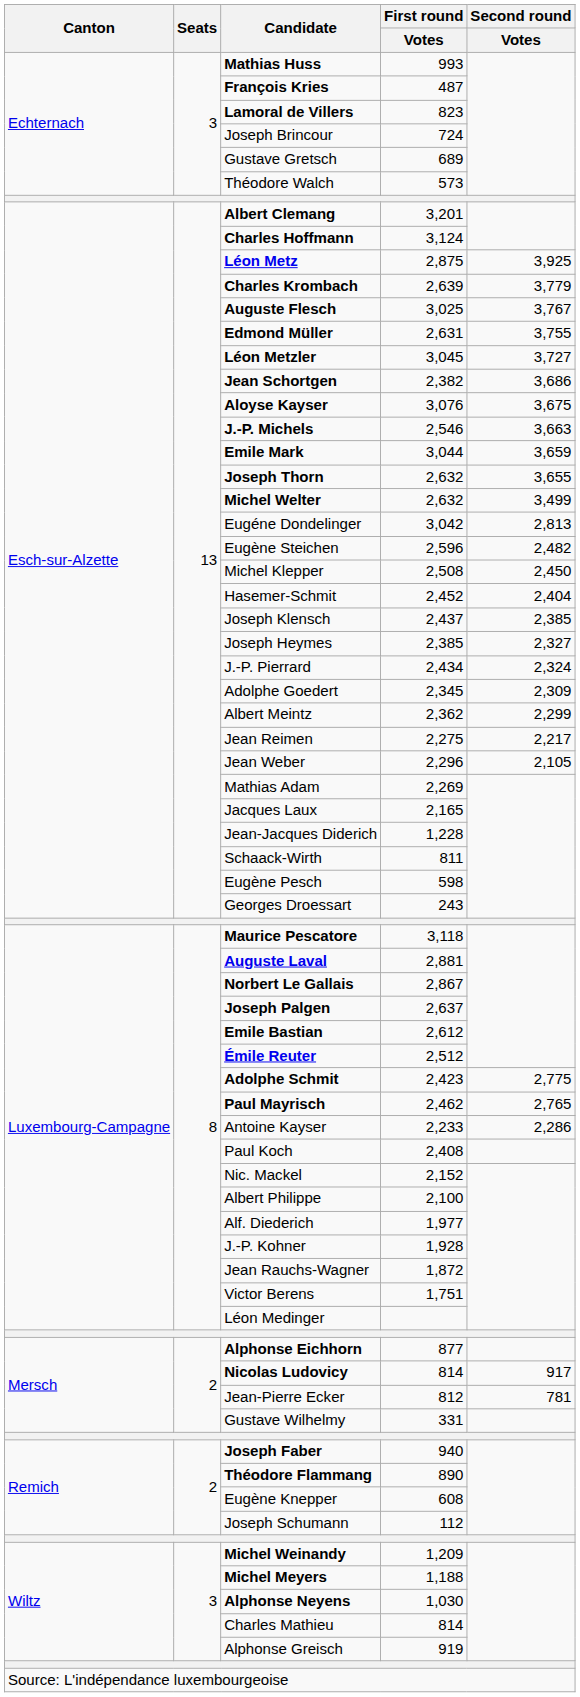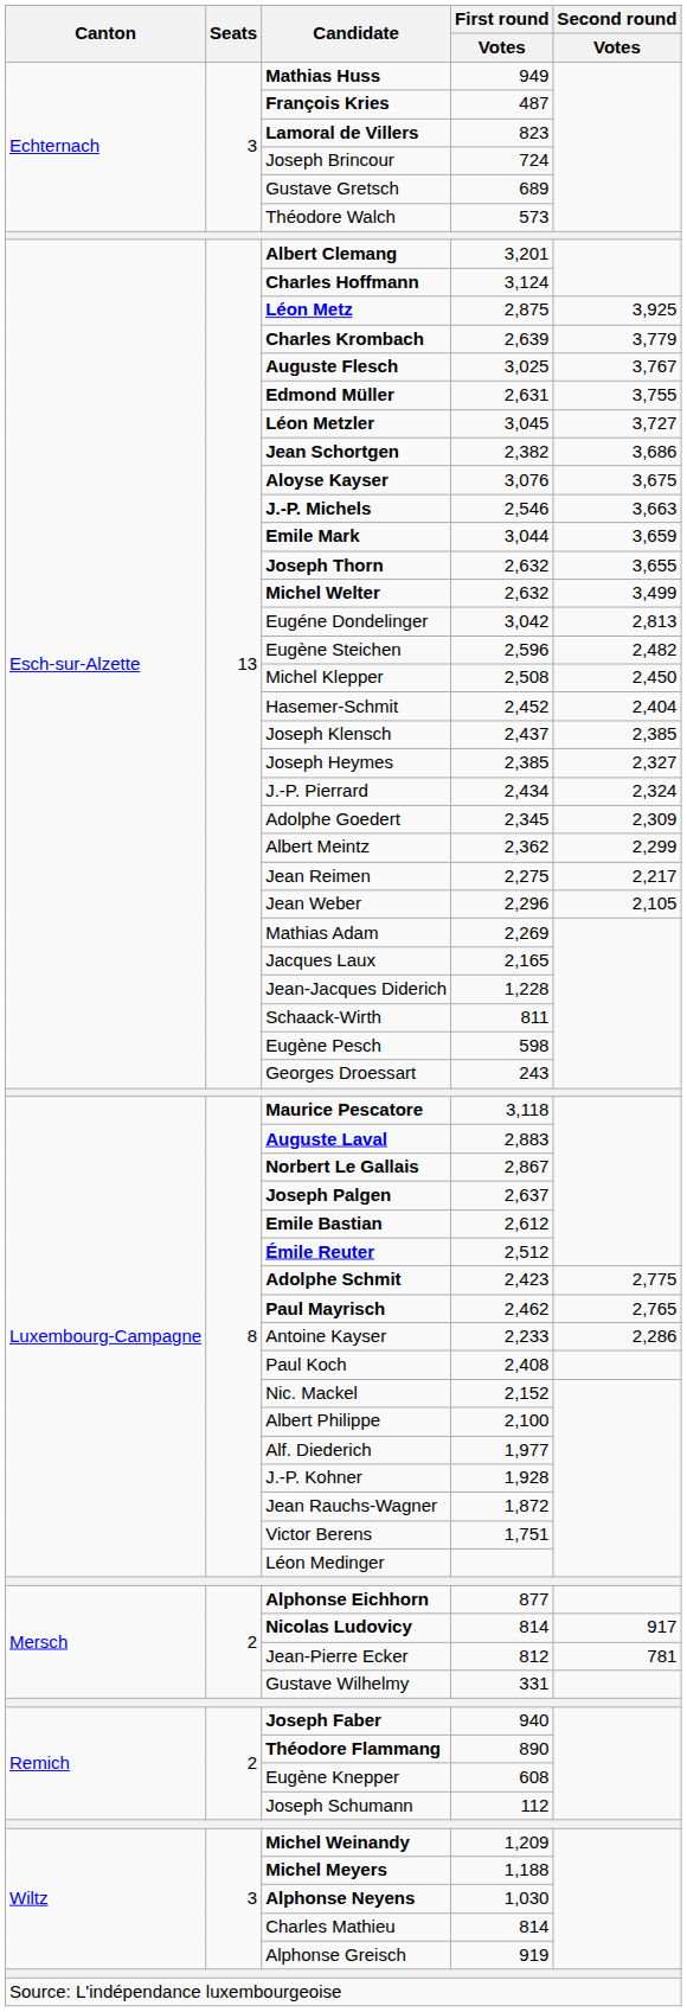 <table class="wikitable">
 <tr>
 <th rowspan="2">Canton</th>
 <th rowspan="2">Seats</th>
 <th rowspan="2">Candidate</th>
 <th>First round</th>
 <th>Second round</th>
 </tr>
 <tr>
 <th>Votes</th>
 <th>Votes</th>
 </tr>
 <tr>
 <td rowspan="6"><a href='#'>Echternach</a></td>
 <td rowspan="6" align=right>3</td>
 <td><strong>Mathias Huss</strong></td>
-<td align=right>993</td>
+<td align=right>949</td>
 <td rowspan="6"></td>
 </tr>
 <tr>
 <td><strong>François Kries</strong></td>
 <td align=right>487</td>
 </tr>
 <tr>
 <td><strong>Lamoral de Villers</strong></td>
 <td align=right>823</td>
 </tr>
 <tr>
 <td>Joseph Brincour</td>
 <td align=right>724</td>
 </tr>
 <tr>
 <td>Gustave Gretsch</td>
 <td align=right>689</td>
 </tr>
 <tr>
 <td>Théodore Walch</td>
 <td align=right>573</td>
 </tr>
 <tr>
 <th colspan="5"></th>
 </tr>
 <tr>
 <td rowspan="30"><a href='#'>Esch-sur-Alzette</a></td>
 <td rowspan="30" align=right>13</td>
 <td><strong>Albert Clemang</strong></td>
 <td align=right>3,201</td>
 <td rowspan="2"></td>
 </tr>
 <tr>
 <td><strong>Charles Hoffmann</strong></td>
 <td align=right>3,124</td>
 </tr>
 <tr>
 <td><strong><a href='#'>Léon Metz</a></strong></td>
 <td align=right>2,875</td>
 <td align=right>3,925</td>
 </tr>
 <tr>
 <td><strong>Charles Krombach</strong></td>
 <td align=right>2,639</td>
 <td align=right>3,779</td>
 </tr>
 <tr>
 <td><strong>Auguste Flesch</strong></td>
 <td align=right>3,025</td>
 <td align=right>3,767</td>
 </tr>
 <tr>
 <td><strong>Edmond Müller</strong></td>
 <td align=right>2,631</td>
 <td align=right>3,755</td>
 </tr>
 <tr>
 <td><strong>Léon Metzler</strong></td>
 <td align=right>3,045</td>
 <td align=right>3,727</td>
 </tr>
 <tr>
 <td><strong>Jean Schortgen</strong></td>
 <td align=right>2,382</td>
 <td align=right>3,686</td>
 </tr>
 <tr>
 <td><strong>Aloyse Kayser</strong></td>
 <td align=right>3,076</td>
 <td align=right>3,675</td>
 </tr>
 <tr>
 <td><strong>J.-P. Michels</strong></td>
 <td align=right>2,546</td>
 <td align=right>3,663</td>
 </tr>
 <tr>
 <td><strong>Emile Mark</strong></td>
 <td align=right>3,044</td>
 <td align=right>3,659</td>
 </tr>
 <tr>
 <td><strong>Joseph Thorn</strong></td>
 <td align=right>2,632</td>
 <td align=right>3,655</td>
 </tr>
 <tr>
 <td><strong>Michel Welter</strong></td>
 <td align=right>2,632</td>
 <td align=right>3,499</td>
 </tr>
 <tr>
 <td>Eugéne Dondelinger</td>
 <td align=right>3,042</td>
 <td align=right>2,813</td>
 </tr>
 <tr>
 <td>Eugène Steichen</td>
 <td align=right>2,596</td>
 <td align=right>2,482</td>
 </tr>
 <tr>
 <td>Michel Klepper</td>
 <td align=right>2,508</td>
 <td align=right>2,450</td>
 </tr>
 <tr>
 <td>Hasemer-Schmit</td>
 <td align=right>2,452</td>
 <td align=right>2,404</td>
 </tr>
 <tr>
 <td>Joseph Klensch</td>
 <td align=right>2,437</td>
 <td align=right>2,385</td>
 </tr>
 <tr>
 <td>Joseph Heymes</td>
 <td align=right>2,385</td>
 <td align=right>2,327</td>
 </tr>
 <tr>
 <td>J.-P. Pierrard</td>
 <td align=right>2,434</td>
 <td align=right>2,324</td>
 </tr>
 <tr>
 <td>Adolphe Goedert</td>
 <td align=right>2,345</td>
 <td align=right>2,309</td>
 </tr>
 <tr>
 <td>Albert Meintz</td>
 <td align=right>2,362</td>
 <td align=right>2,299</td>
 </tr>
 <tr>
 <td>Jean Reimen</td>
 <td align=right>2,275</td>
 <td align=right>2,217</td>
 </tr>
 <tr>
 <td>Jean Weber</td>
 <td align=right>2,296</td>
 <td align=right>2,105</td>
 </tr>
 <tr>
 <td>Mathias Adam</td>
 <td align=right>2,269</td>
 <td rowspan="6"></td>
 </tr>
 <tr>
 <td>Jacques Laux</td>
 <td align=right>2,165</td>
 </tr>
 <tr>
 <td>Jean-Jacques Diderich</td>
 <td align=right>1,228</td>
 </tr>
 <tr>
 <td>Schaack-Wirth</td>
 <td align=right>811</td>
 </tr>
 <tr>
 <td>Eugène Pesch</td>
 <td align=right>598</td>
 </tr>
 <tr>
 <td>Georges Droessart</td>
 <td align=right>243</td>
 </tr>
 <tr>
 <th colspan="5"></th>
 </tr>
 <tr>
 <td rowspan="17"><a href='#'>Luxembourg-Campagne</a></td>
 <td rowspan="17" align=right>8</td>
 <td><strong>Maurice Pescatore</strong></td>
 <td align=right>3,118</td>
 <td rowspan="6"></td>
 </tr>
 <tr>
 <td><strong><a href='#'>Auguste Laval</a></strong></td>
-<td align=right>2,881</td>
+<td align=right>2,883</td>
 </tr>
 <tr>
 <td><strong>Norbert Le Gallais</strong></td>
 <td align=right>2,867</td>
 </tr>
 <tr>
 <td><strong>Joseph Palgen</strong></td>
 <td align=right>2,637</td>
 </tr>
 <tr>
 <td><strong>Emile Bastian</strong></td>
 <td align=right>2,612</td>
 </tr>
 <tr>
 <td><strong><a href='#'>Émile Reuter</a></strong></td>
 <td align=right>2,512</td>
 </tr>
 <tr>
 <td><strong>Adolphe Schmit</strong></td>
 <td align=right>2,423</td>
 <td align=right>2,775</td>
 </tr>
 <tr>
 <td><strong>Paul Mayrisch</strong></td>
 <td align=right>2,462</td>
 <td align=right>2,765</td>
 </tr>
 <tr>
 <td>Antoine Kayser</td>
 <td align=right>2,233</td>
 <td align=right>2,286</td>
 </tr>
 <tr>
 <td>Paul Koch</td>
 <td align=right>2,408</td>
 <td></td>
 </tr>
 <tr>
 <td>Nic. Mackel</td>
 <td align=right>2,152</td>
 <td rowspan="7"></td>
 </tr>
 <tr>
 <td>Albert Philippe</td>
 <td align=right>2,100</td>
 </tr>
 <tr>
 <td>Alf. Diederich</td>
 <td align=right>1,977</td>
 </tr>
 <tr>
 <td>J.-P. Kohner</td>
 <td align=right>1,928</td>
 </tr>
 <tr>
 <td>Jean Rauchs-Wagner</td>
 <td align=right>1,872</td>
 </tr>
 <tr>
 <td>Victor Berens</td>
 <td align=right>1,751</td>
 </tr>
 <tr>
 <td>Léon Medinger</td>
 <td></td>
 </tr>
 <tr>
 <th colspan="5"></th>
 </tr>
 <tr>
 <td rowspan="4"><a href='#'>Mersch</a></td>
 <td rowspan="4" align=right>2</td>
 <td><strong>Alphonse Eichhorn</strong></td>
 <td align=right>877</td>
 <td></td>
 </tr>
 <tr>
 <td><strong>Nicolas Ludovicy</strong></td>
 <td align=right>814</td>
 <td align=right>917</td>
 </tr>
 <tr>
 <td>Jean-Pierre Ecker</td>
 <td align=right>812</td>
 <td align=right>781</td>
 </tr>
 <tr>
 <td>Gustave Wilhelmy</td>
 <td align=right>331</td>
 <td></td>
 </tr>
 <tr>
 <th colspan="5"></th>
 </tr>
 <tr>
 <td rowspan="4"><a href='#'>Remich</a></td>
 <td rowspan="4" align=right>2</td>
 <td><strong>Joseph Faber</strong></td>
 <td align=right>940</td>
 <td rowspan="4"></td>
 </tr>
 <tr>
 <td><strong>Théodore Flammang</strong></td>
 <td align=right>890</td>
 </tr>
 <tr>
 <td>Eugène Knepper</td>
 <td align=right>608</td>
 </tr>
 <tr>
 <td>Joseph Schumann</td>
 <td align=right>112</td>
 </tr>
 <tr>
 <th colspan="5"></th>
 </tr>
 <tr>
 <td rowspan="5"><a href='#'>Wiltz</a></td>
 <td rowspan="5" align=right>3</td>
 <td><strong>Michel Weinandy</strong></td>
 <td align=right>1,209</td>
 <td rowspan="5"></td>
 </tr>
 <tr>
 <td><strong>Michel Meyers</strong></td>
 <td align=right>1,188</td>
 </tr>
 <tr>
 <td><strong>Alphonse Neyens</strong></td>
 <td align=right>1,030</td>
 </tr>
 <tr>
 <td>Charles Mathieu</td>
 <td align=right>814</td>
 </tr>
 <tr>
 <td>Alphonse Greisch</td>
 <td align=right>919</td>
 </tr>
 <tr>
 <th colspan="5"></th>
 </tr>
 <tr>
 <td colspan="5">Source: L'indépendance luxembourgeoise</td>
 </tr>
 </table>
